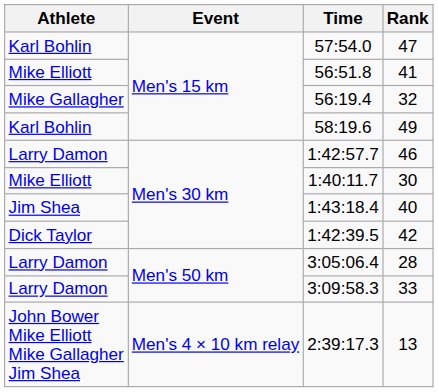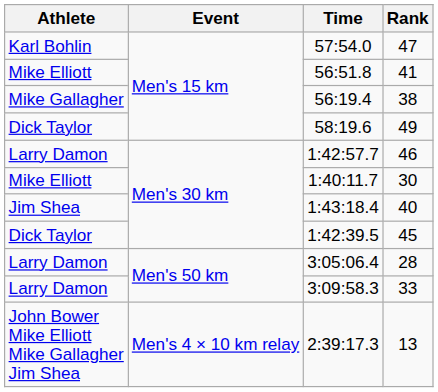 <table class=wikitable style=font-size:90%;text-align:center>
 <tr>
 <th>Athlete</th>
 <th>Event</th>
 <th>Time</th>
 <th>Rank</th>
 </tr>
 <tr>
 <td align=left><a href='#'>Karl Bohlin</a></td>
 <td align=left rowspan=4><a href='#'>Men's 15 km</a></td>
 <td>57:54.0</td>
 <td>47</td>
 </tr>
 <tr>
 <td align=left><a href='#'>Mike Elliott</a></td>
 <td>56:51.8</td>
 <td>41</td>
 </tr>
 <tr>
 <td align=left><a href='#'>Mike Gallagher</a></td>
 <td>56:19.4</td>
-<td>32</td>
+<td>38</td>
 </tr>
 <tr>
-<td align=left><a href='#'>Karl Bohlin</a></td>
+<td align=left><a href='#'>Dick Taylor</a></td>
 <td>58:19.6</td>
 <td>49</td>
 </tr>
 <tr>
 <td align=left><a href='#'>Larry Damon</a></td>
 <td align=left rowspan=4><a href='#'>Men's 30 km</a></td>
 <td>1:42:57.7</td>
 <td>46</td>
 </tr>
 <tr>
 <td align=left><a href='#'>Mike Elliott</a></td>
 <td>1:40:11.7</td>
 <td>30</td>
 </tr>
 <tr>
 <td align=left><a href='#'>Jim Shea</a></td>
 <td>1:43:18.4</td>
 <td>40</td>
 </tr>
 <tr>
 <td align=left><a href='#'>Dick Taylor</a></td>
 <td>1:42:39.5</td>
-<td>42</td>
+<td>45</td>
 </tr>
 <tr>
 <td align=left><a href='#'>Larry Damon</a></td>
 <td align=left rowspan=2><a href='#'>Men's 50 km</a></td>
 <td>3:05:06.4</td>
 <td>28</td>
 </tr>
 <tr>
 <td align=left><a href='#'>Larry Damon</a></td>
 <td>3:09:58.3</td>
 <td>33</td>
 </tr>
 <tr>
 <td align=left><a href='#'>John Bower</a><br><a href='#'>Mike Elliott</a><br><a href='#'>Mike Gallagher</a><br><a href='#'>Jim Shea</a></td>
 <td align=left><a href='#'>Men's 4 × 10 km relay</a></td>
 <td>2:39:17.3</td>
 <td>13</td>
 </tr>
 </table>
